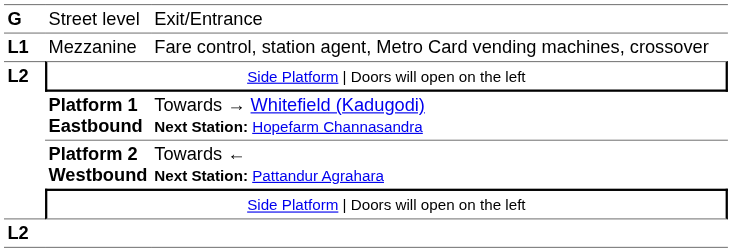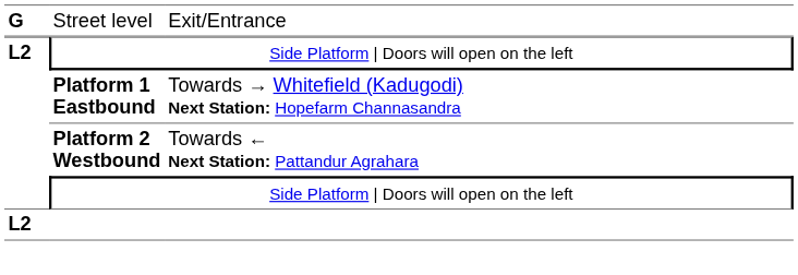 <table table border=0 cellspacing=0 cellpadding=3>
 <tr>
 <td style="border-bottom:solid 1px gray;border-top:solid 1px gray;" width=30 valign=top><strong>G</strong></td>
 <td style="border-top:solid 1px gray;border-bottom:solid 1px gray;" width=85 valign=top>Street level</td>
 <td style="border-top:solid 1px gray;border-bottom:solid 1px gray;" width=500 valign=top>Exit/Entrance</td>
-</tr>
-<tr>
-<td valign=top><strong>L1</strong></td>
-<td valign=top>Mezzanine</td>
-<td valign=top>Fare control, station agent, Metro Card vending machines, crossover<br></td>
 </tr>
 <tr>
 <td style="border-top:solid 1px gray;border-bottom:solid 1px gray;" width=30 rowspan=4 valign=top><strong>L2</strong></td>
 <td style="border-top:solid 1px gray;border-right:solid 2px black;border-left:solid 2px black;border-bottom:solid 2px black;text-align:center;" colspan=2><small><a href='#'>Side Platform</a> | Doors will open on the left </small></td>
 </tr>
 <tr>
 <td style="border-bottom:solid 1px gray;" width=85><span><strong>Platform 1</strong><br><strong>Eastbound</strong></span></td>
 <td style="border-bottom:solid 1px gray;" width=500>Towards → <a href='#'>Whitefield (Kadugodi)</a><br><small><strong>Next Station:</strong> <a href='#'>Hopefarm Channasandra</a></small></td>
 </tr>
 <tr>
 <td><span><strong>Platform 2 Westbound</strong></span></td>
 <td>Towards ← <br><small><strong>Next Station:</strong> <a href='#'>Pattandur Agrahara</a></small></td>
 </tr>
 <tr>
 <td style="border-top:solid 2px black;border-right:solid 2px black;border-left:solid 2px black;border-bottom:solid 1px gray;" colspan=2  align=center><small><a href='#'>Side Platform</a> | Doors will open on the left </small></td>
 </tr>
 <tr>
 <td style="border-bottom:solid 1px gray;" width=30 rowspan=2 valign=top><strong>L2</strong></td>
 <td style="border-bottom:solid 1px gray;" width=85></td>
 <td style="border-bottom:solid 1px gray;" width=500></td>
 </tr>
 <tr>
 </tr>
 </table>
